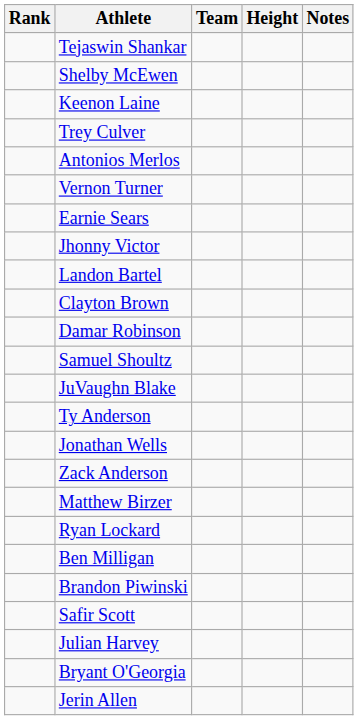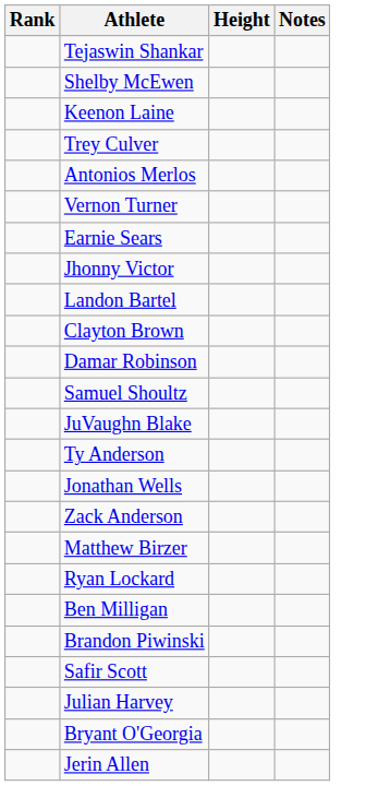 <table class="wikitable sortable" style="text-align:center">
 <tr>
 <th>Rank</th>
 <th>Athlete</th>
-<th>Team</th>
 <th>Height</th>
 <th>Notes</th>
 </tr>
 <tr>
 <td></td>
 <td align=left> <a href='#'>Tejaswin Shankar</a></td>
-<td></td>
 <td><strong></strong></td>
 <td></td>
 </tr>
 <tr>
 <td></td>
 <td align=left><a href='#'>Shelby McEwen</a></td>
-<td></td>
 <td><strong></strong></td>
 <td></td>
 </tr>
 <tr>
 <td></td>
 <td align=left><a href='#'>Keenon Laine</a></td>
-<td></td>
 <td><strong></strong></td>
 <td></td>
 </tr>
 <tr>
 <td></td>
 <td align=left><a href='#'>Trey Culver</a></td>
-<td></td>
 <td><strong></strong></td>
 <td></td>
 </tr>
 <tr>
 <td></td>
 <td align=left> <a href='#'>Antonios Merlos</a></td>
-<td></td>
 <td><strong></strong></td>
 <td></td>
 </tr>
 <tr>
 <td></td>
 <td align=left><a href='#'>Vernon Turner</a></td>
-<td></td>
 <td><strong></strong></td>
 <td></td>
 </tr>
 <tr>
 <td></td>
 <td align=left><a href='#'>Earnie Sears</a></td>
-<td></td>
 <td><strong></strong></td>
 <td></td>
 </tr>
 <tr>
 <td></td>
 <td align=left><a href='#'>Jhonny Victor</a></td>
-<td></td>
 <td><strong></strong></td>
 <td></td>
 </tr>
 <tr>
 <td></td>
 <td align=left><a href='#'>Landon Bartel</a></td>
-<td></td>
 <td><strong></strong></td>
 <td></td>
 </tr>
 <tr>
 <td></td>
 <td align=left> <a href='#'>Clayton Brown</a></td>
-<td></td>
 <td><strong></strong></td>
 <td></td>
 </tr>
 <tr>
 <td></td>
 <td align=left> <a href='#'>Damar Robinson</a></td>
-<td></td>
 <td><strong></strong></td>
 <td></td>
 </tr>
 <tr>
 <td></td>
 <td align=left><a href='#'>Samuel Shoultz</a></td>
-<td></td>
 <td><strong></strong></td>
 <td></td>
 </tr>
 <tr>
 <td></td>
 <td align=left><a href='#'>JuVaughn Blake</a></td>
-<td></td>
 <td><strong></strong></td>
 <td></td>
 </tr>
 <tr>
 <td></td>
 <td align=left><a href='#'>Ty Anderson</a></td>
-<td></td>
 <td><strong></strong></td>
 <td></td>
 </tr>
 <tr>
 <td></td>
 <td align=left><a href='#'>Jonathan Wells</a></td>
-<td></td>
 <td><strong></strong></td>
 <td></td>
 </tr>
 <tr>
 <td></td>
 <td align=left><a href='#'>Zack Anderson</a></td>
-<td></td>
 <td><strong></strong></td>
 <td></td>
 </tr>
 <tr>
 <td></td>
 <td align=left><a href='#'>Matthew Birzer</a></td>
-<td></td>
 <td><strong></strong></td>
 <td></td>
 </tr>
 <tr>
 <td></td>
 <td align=left><a href='#'>Ryan Lockard</a></td>
-<td></td>
 <td><strong></strong></td>
 <td></td>
 </tr>
 <tr>
 <td></td>
 <td align=left><a href='#'>Ben Milligan</a></td>
-<td></td>
 <td><strong></strong></td>
 <td></td>
 </tr>
 <tr>
 <td></td>
 <td align=left><a href='#'>Brandon Piwinski</a></td>
-<td></td>
 <td><strong></strong></td>
 <td></td>
 </tr>
 <tr>
 <td></td>
 <td align=left><a href='#'>Safir Scott</a></td>
-<td></td>
 <td><strong></strong></td>
 <td></td>
 </tr>
 <tr>
 <td></td>
 <td align=left><a href='#'>Julian Harvey</a></td>
-<td></td>
 <td><strong></strong></td>
 <td></td>
 </tr>
 <tr>
 <td></td>
 <td align=left><a href='#'>Bryant O'Georgia</a></td>
-<td></td>
 <td><strong></strong></td>
 <td></td>
 </tr>
 <tr>
 <td></td>
 <td align=left><a href='#'>Jerin Allen</a></td>
-<td></td>
 <td><strong></strong></td>
 <td></td>
 </tr>
 </table>
